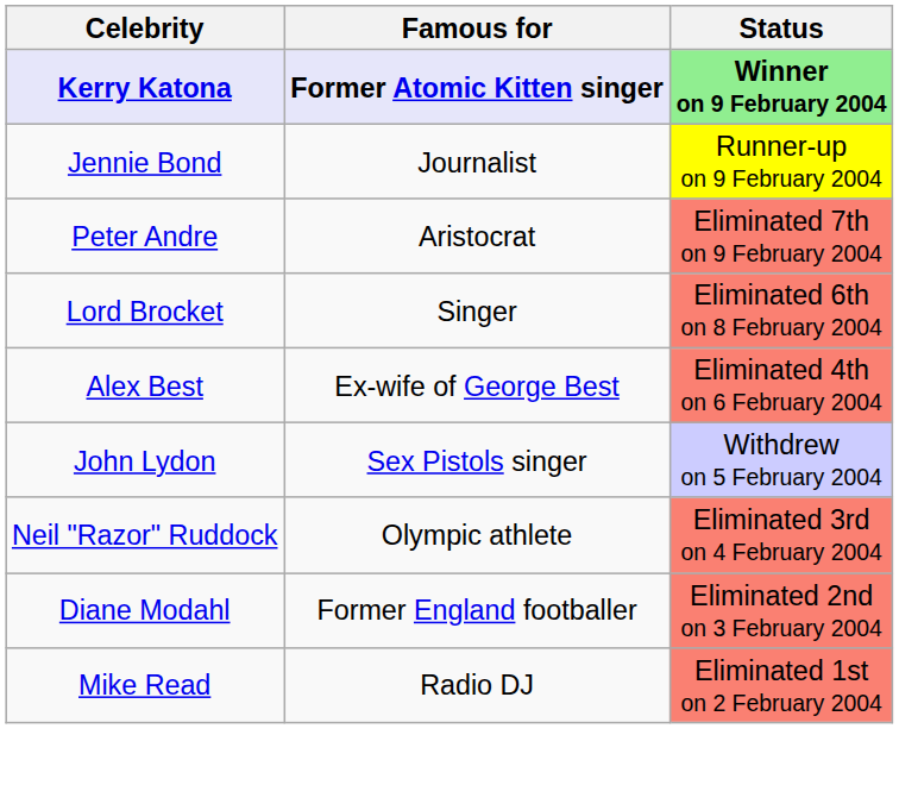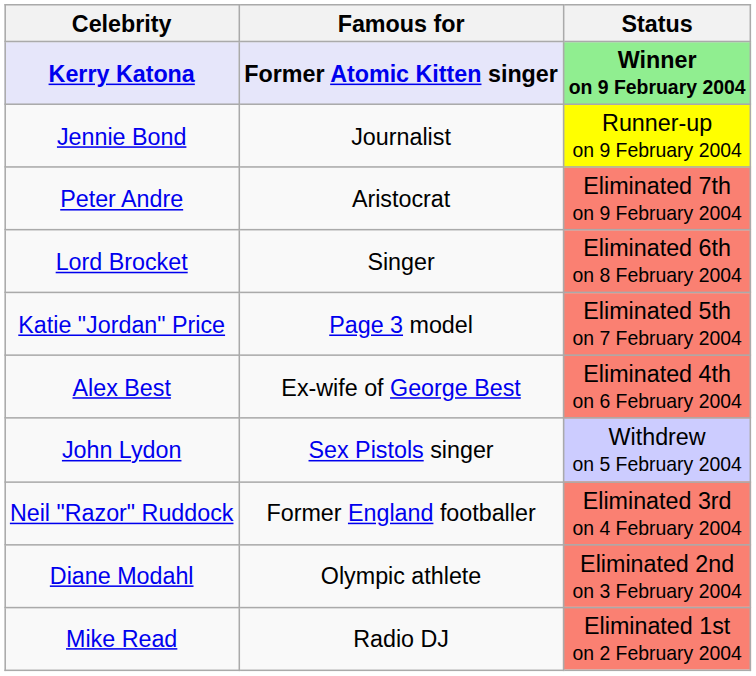 <table class=wikitable sortable" style="text-align: center; white-space:nowrap; margin:auto; font-size:95.2%;">
 <tr>
 <th>Celebrity</th>
 <th>Famous for</th>
 <th>Status</th>
 </tr>
 <tr>
 <td style="background:lavender;"><strong><a href='#'>Kerry Katona</a></strong></td>
 <td style="background:lavender;"><strong>Former <a href='#'>Atomic Kitten</a> singer</strong></td>
 <td style=background:lightgreen><strong>Winner</strong><br><small><strong>on 9 February 2004</strong></small></td>
 </tr>
 <tr>
 <td><a href='#'>Jennie Bond</a></td>
 <td>Journalist</td>
 <td style="background-color:yellow;" align="center">Runner-up<br><small> on 9 February 2004 </small></td>
 </tr>
 <tr>
 <td><a href='#'>Peter Andre</a></td>
 <td>Aristocrat</td>
 <td style="background-color:salmon;" align="center">Eliminated 7th<br><small> on 9 February 2004 </small></td>
 </tr>
 <tr>
 <td><a href='#'>Lord Brocket</a></td>
 <td>Singer</td>
 <td style="background-color:salmon;" align="center">Eliminated 6th<br><small> on 8 February 2004 </small></td>
 </tr>
 <tr>
+<td><a href='#'>Katie "Jordan" Price</a></td>
+<td><a href='#'>Page 3</a> model</td>
+<td style="background-color:salmon;" align="center">Eliminated 5th<br><small> on 7 February 2004 </small></td>
+</tr>
+<tr>
 <td><a href='#'>Alex Best</a></td>
 <td>Ex-wife of <a href='#'>George Best</a></td>
 <td style="background-color:salmon;" align="center">Eliminated 4th<br><small> on 6 February 2004 </small></td>
 </tr>
 <tr>
 <td><a href='#'>John Lydon</a></td>
 <td><a href='#'>Sex Pistols</a> singer</td>
 <td style="background-color:#ccf;" align="center">Withdrew<br><small> on 5 February 2004 </small></td>
 </tr>
 <tr>
 <td><a href='#'>Neil "Razor" Ruddock</a></td>
-<td>Olympic athlete</td>
+<td>Former <a href='#'>England</a> footballer</td>
 <td style="background-color:salmon;" align="center">Eliminated 3rd<br><small> on 4 February 2004 </small></td>
 </tr>
 <tr>
 <td><a href='#'>Diane Modahl</a></td>
-<td>Former <a href='#'>England</a> footballer</td>
+<td>Olympic athlete</td>
 <td style="background-color:salmon;" align="center">Eliminated 2nd<br><small> on 3 February 2004 </small></td>
 </tr>
 <tr>
 <td><a href='#'>Mike Read</a></td>
 <td>Radio DJ</td>
 <td style="background-color:salmon;" align="center">Eliminated 1st<br><small> on 2 February 2004 </small></td>
 </tr>
 </table>
